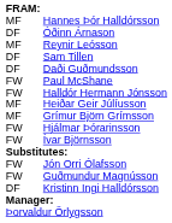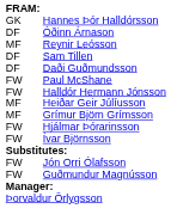 <table style="font-size: 90%" cellspacing="0" cellpadding="0" align="center">
 <tr>
 <td colspan="4"><strong>FRAM:</strong></td>
 </tr>
 <tr>
 <th width="25"></th>
 <th width="25"></th>
 </tr>
 <tr>
-<td>MF</td>
+<td>GK</td>
 <td></td>
 <td> <a href='#'>Hannes Þór Halldórsson</a></td>
 </tr>
 <tr>
 <td>DF</td>
 <td></td>
 <td> <a href='#'>Óðinn Árnason</a></td>
 </tr>
 <tr>
 <td>MF</td>
 <td></td>
 <td> <a href='#'>Reynir Leósson</a></td>
 </tr>
 <tr>
 <td>DF</td>
 <td></td>
 <td> <a href='#'>Sam Tillen</a></td>
 </tr>
 <tr>
 <td>DF</td>
 <td></td>
 <td> <a href='#'>Daði Guðmundsson</a></td>
 </tr>
 <tr>
 <td>FW</td>
 <td></td>
 <td> <a href='#'>Paul McShane</a></td>
 <td></td>
 <td></td>
 </tr>
 <tr>
 <td>FW</td>
 <td></td>
 <td> <a href='#'>Halldór Hermann Jónsson</a></td>
 </tr>
 <tr>
 <td>MF</td>
 <td></td>
 <td> <a href='#'>Heiðar Geir Júlíusson</a></td>
 </tr>
 <tr>
 <td>MF</td>
 <td></td>
 <td> <a href='#'>Grímur Björn Grímsson</a></td>
 <td></td>
 <td></td>
 </tr>
 <tr>
 <td>FW</td>
 <td></td>
 <td> <a href='#'>Hjálmar Þórarinsson</a></td>
 </tr>
 <tr>
 <td>FW</td>
 <td></td>
 <td> <a href='#'>Ívar Björnsson</a></td>
 <td></td>
 <td></td>
 </tr>
 <tr>
 <td colspan=3><strong>Substitutes:</strong></td>
 </tr>
 <tr>
 <td>FW</td>
 <td></td>
 <td> <a href='#'>Jón Orri Ólafsson</a></td>
 <td></td>
 <td></td>
 </tr>
 <tr>
 <td>FW</td>
 <td></td>
 <td> <a href='#'>Guðmundur Magnússon</a></td>
 <td></td>
 <td></td>
 </tr>
 <tr>
-<td>DF</td>
-<td></td>
-<td> <a href='#'>Kristinn Ingi Halldórsson</a></td>
-<td></td>
-<td></td>
-</tr>
-<tr>
 <td colspan=3><strong>Manager:</strong></td>
 </tr>
 <tr>
 <td colspan="4"> <a href='#'>Þorvaldur Örlygsson</a></td>
 </tr>
 </table>
